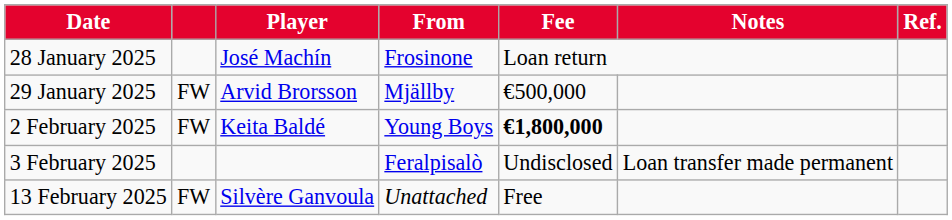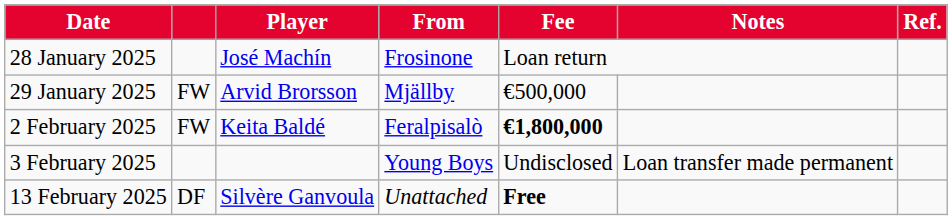 <table class="wikitable plainrowheaders">
 <tr>
 <th style="background:#E4022E; color:white; text-align:center;">Date</th>
 <th style="background:#E4022E; color:white; text-align:center;"></th>
 <th style="background:#E4022E; color:white; text-align:center;">Player</th>
 <th style="background:#E4022E; color:white; text-align:center;">From</th>
 <th style="background:#E4022E; color:white; text-align:center;">Fee</th>
 <th style="background:#E4022E; color:white; text-align:center;">Notes</th>
 <th style="background:#E4022E; color:white; text-align:center;">Ref.</th>
 </tr>
 <tr>
 <td>28 January 2025</td>
 <td></td>
 <td> <a href='#'>José Machín</a></td>
 <td> <a href='#'>Frosinone</a></td>
 <td colspan="2">Loan return</td>
 <td></td>
 </tr>
 <tr>
 <td>29 January 2025</td>
 <td>FW</td>
 <td> <a href='#'>Arvid Brorsson</a></td>
 <td> <a href='#'>Mjällby</a></td>
 <td>€500,000</td>
 <td></td>
 <td></td>
 </tr>
 <tr>
 <td>2 February 2025</td>
 <td>FW</td>
 <td> <a href='#'>Keita Baldé</a></td>
-<td> <a href='#'>Young Boys</a></td>
+<td> <a href='#'>Feralpisalò</a></td>
 <td><strong>€1,800,000</strong></td>
 <td></td>
 <td></td>
 </tr>
 <tr>
 <td>3 February 2025</td>
 <td></td>
 <td></td>
-<td> <a href='#'>Feralpisalò</a></td>
+<td> <a href='#'>Young Boys</a></td>
 <td>Undisclosed</td>
 <td>Loan transfer made permanent</td>
 <td></td>
 </tr>
 <tr>
 <td>13 February 2025</td>
-<td>FW</td>
+<td>DF</td>
 <td> <a href='#'>Silvère Ganvoula</a></td>
 <td><em>Unattached</em></td>
-<td>Free</td>
+<td><strong>Free</strong></td>
 <td></td>
 <td></td>
 </tr>
 </table>
